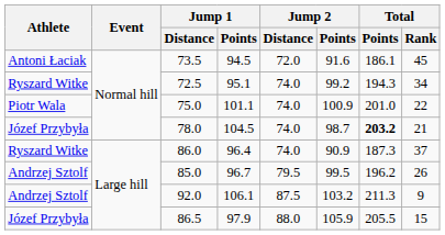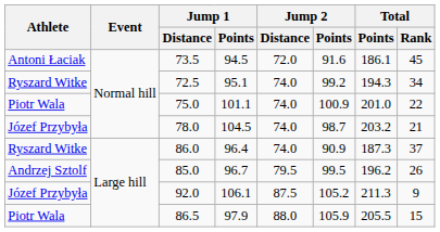 <table class="wikitable" style="font-size:90%">
 <tr>
 <th rowspan="2">Athlete</th>
 <th rowspan="2">Event</th>
 <th colspan="2">Jump 1</th>
 <th colspan="2">Jump 2</th>
 <th colspan="2">Total</th>
 </tr>
 <tr>
 <th>Distance</th>
 <th>Points</th>
 <th>Distance</th>
 <th>Points</th>
 <th>Points</th>
 <th>Rank</th>
 </tr>
 <tr>
 <td><a href='#'>Antoni Łaciak</a></td>
 <td rowspan="4">Normal hill</td>
 <td align="center">73.5</td>
 <td align="center">94.5</td>
 <td align="center">72.0</td>
 <td align="center">91.6</td>
 <td align="center">186.1</td>
 <td align="center">45</td>
 </tr>
 <tr>
 <td><a href='#'>Ryszard Witke</a></td>
 <td align="center">72.5</td>
 <td align="center">95.1</td>
 <td align="center">74.0</td>
 <td align="center">99.2</td>
 <td align="center">194.3</td>
 <td align="center">34</td>
 </tr>
 <tr>
 <td><a href='#'>Piotr Wala</a></td>
 <td align="center">75.0</td>
 <td align="center">101.1</td>
 <td align="center">74.0</td>
 <td align="center">100.9</td>
 <td align="center">201.0</td>
 <td align="center">22</td>
 </tr>
 <tr>
 <td><a href='#'>Józef Przybyła</a></td>
 <td align="center">78.0</td>
 <td align="center">104.5</td>
 <td align="center">74.0</td>
 <td align="center">98.7</td>
-<td align="center"><strong>203.2</strong></td>
+<td align="center">203.2</td>
 <td align="center">21</td>
 </tr>
 <tr>
 <td><a href='#'>Ryszard Witke</a></td>
 <td rowspan="4">Large hill</td>
 <td align="center">86.0</td>
 <td align="center">96.4</td>
 <td align="center">74.0</td>
 <td align="center">90.9</td>
 <td align="center">187.3</td>
 <td align="center">37</td>
 </tr>
 <tr>
 <td><a href='#'>Andrzej Sztolf</a></td>
 <td align="center">85.0</td>
 <td align="center">96.7</td>
 <td align="center">79.5</td>
 <td align="center">99.5</td>
 <td align="center">196.2</td>
 <td align="center">26</td>
 </tr>
 <tr>
-<td><a href='#'>Andrzej Sztolf</a></td>
+<td><a href='#'>Józef Przybyła</a></td>
 <td align="center">92.0</td>
 <td align="center">106.1</td>
 <td align="center">87.5</td>
-<td align="center">103.2</td>
+<td align="center">105.2</td>
 <td align="center">211.3</td>
 <td align="center">9</td>
 </tr>
 <tr>
-<td><a href='#'>Józef Przybyła</a></td>
+<td><a href='#'>Piotr Wala</a></td>
 <td align="center">86.5</td>
 <td align="center">97.9</td>
 <td align="center">88.0</td>
 <td align="center">105.9</td>
 <td align="center">205.5</td>
 <td align="center">15</td>
 </tr>
 </table>
